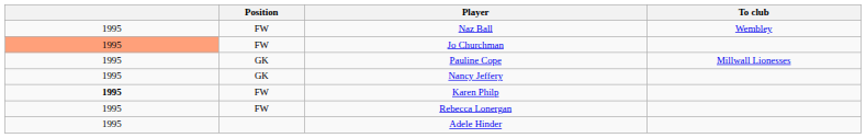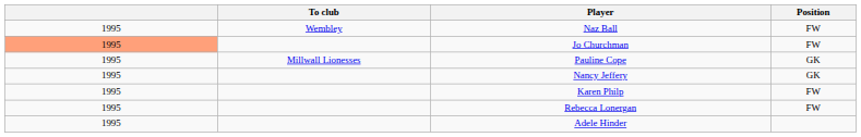 <table class="wikitable sortable" style="width:95%; text-align:center; font-size:85%; text-align:center;">
 <tr>
 <th width="25%"></th>
+<th width="25%">To club</th>
+<th>Player</th>
 <th width="10%">Position</th>
-<th>Player</th>
-<th width="25%">To club</th>
 </tr>
 <tr>
 <td>1995</td>
+<td> <a href='#'>Wembley</a></td>
+<td> <a href='#'>Naz Ball</a></td>
 <td>FW</td>
-<td> <a href='#'>Naz Ball</a></td>
-<td> <a href='#'>Wembley</a></td>
 </tr>
 <tr>
 <td style="background: lightsalmon;">1995</td>
+<td></td>
+<td> <a href='#'>Jo Churchman</a></td>
 <td>FW</td>
-<td> <a href='#'>Jo Churchman</a></td>
-<td></td>
 </tr>
 <tr>
 <td>1995</td>
+<td> <a href='#'>Millwall Lionesses</a></td>
+<td> <a href='#'>Pauline Cope</a></td>
 <td>GK</td>
-<td> <a href='#'>Pauline Cope</a></td>
-<td> <a href='#'>Millwall Lionesses</a></td>
 </tr>
 <tr>
 <td>1995</td>
+<td></td>
+<td><a href='#'>Nancy Jeffery</a></td>
 <td>GK</td>
-<td><a href='#'>Nancy Jeffery</a></td>
-<td></td>
-</tr>
-<tr>
-<td><strong>1995</strong></td>
-<td>FW</td>
-<td><a href='#'>Karen Philp</a></td>
-<td></td>
 </tr>
 <tr>
 <td>1995</td>
+<td></td>
+<td><a href='#'>Karen Philp</a></td>
 <td>FW</td>
+</tr>
+<tr>
+<td>1995</td>
+<td></td>
 <td> <a href='#'>Rebecca Lonergan</a></td>
-<td></td>
+<td>FW</td>
 </tr>
 <tr>
 <td>1995</td>
 <td></td>
 <td><a href='#'>Adele Hinder</a></td>
 <td></td>
 </tr>
 </table>
